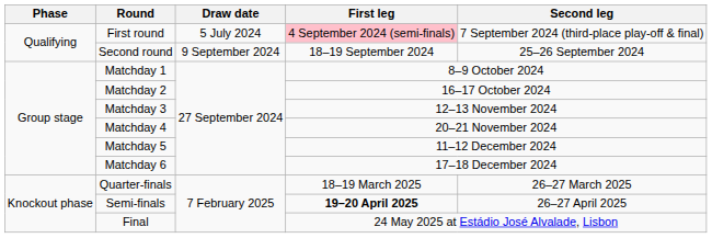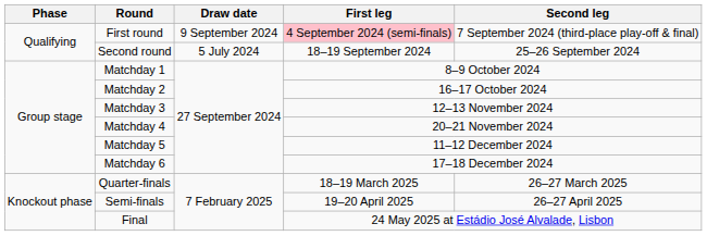 <table class="wikitable" style="text-align:center">
 <tr>
 <th>Phase</th>
 <th>Round</th>
 <th>Draw date</th>
 <th>First leg</th>
 <th>Second leg</th>
 </tr>
 <tr>
 <td rowspan="2">Qualifying</td>
 <td>First round</td>
-<td>5 July 2024</td>
+<td>9 September 2024</td>
 <td style="background: pink;">4 September 2024 (semi-finals)</td>
 <td>7 September 2024 (third-place play-off & final)</td>
 </tr>
 <tr>
 <td>Second round</td>
-<td>9 September 2024</td>
+<td>5 July 2024</td>
 <td>18–19 September 2024</td>
 <td>25–26 September 2024</td>
 </tr>
 <tr>
 <td rowspan="6">Group stage</td>
 <td>Matchday 1</td>
 <td rowspan="6">27 September 2024</td>
 <td colspan="2">8–9 October 2024</td>
 </tr>
 <tr>
 <td>Matchday 2</td>
 <td colspan="2">16–17 October 2024</td>
 </tr>
 <tr>
 <td>Matchday 3</td>
 <td colspan="2">12–13 November 2024</td>
 </tr>
 <tr>
 <td>Matchday 4</td>
 <td colspan="2">20–21 November 2024</td>
 </tr>
 <tr>
 <td>Matchday 5</td>
 <td colspan="2">11–12 December 2024</td>
 </tr>
 <tr>
 <td>Matchday 6</td>
 <td colspan="2">17–18 December 2024</td>
 </tr>
 <tr>
 <td rowspan="3">Knockout phase</td>
 <td>Quarter-finals</td>
 <td rowspan="3">7 February 2025</td>
 <td>18–19 March 2025</td>
 <td>26–27 March 2025</td>
 </tr>
 <tr>
 <td>Semi-finals</td>
-<td><strong>19–20 April 2025</strong></td>
+<td>19–20 April 2025</td>
 <td>26–27 April 2025</td>
 </tr>
 <tr>
 <td>Final</td>
 <td colspan="2">24 May 2025 at <a href='#'>Estádio José Alvalade</a>, <a href='#'>Lisbon</a></td>
 </tr>
 </table>
